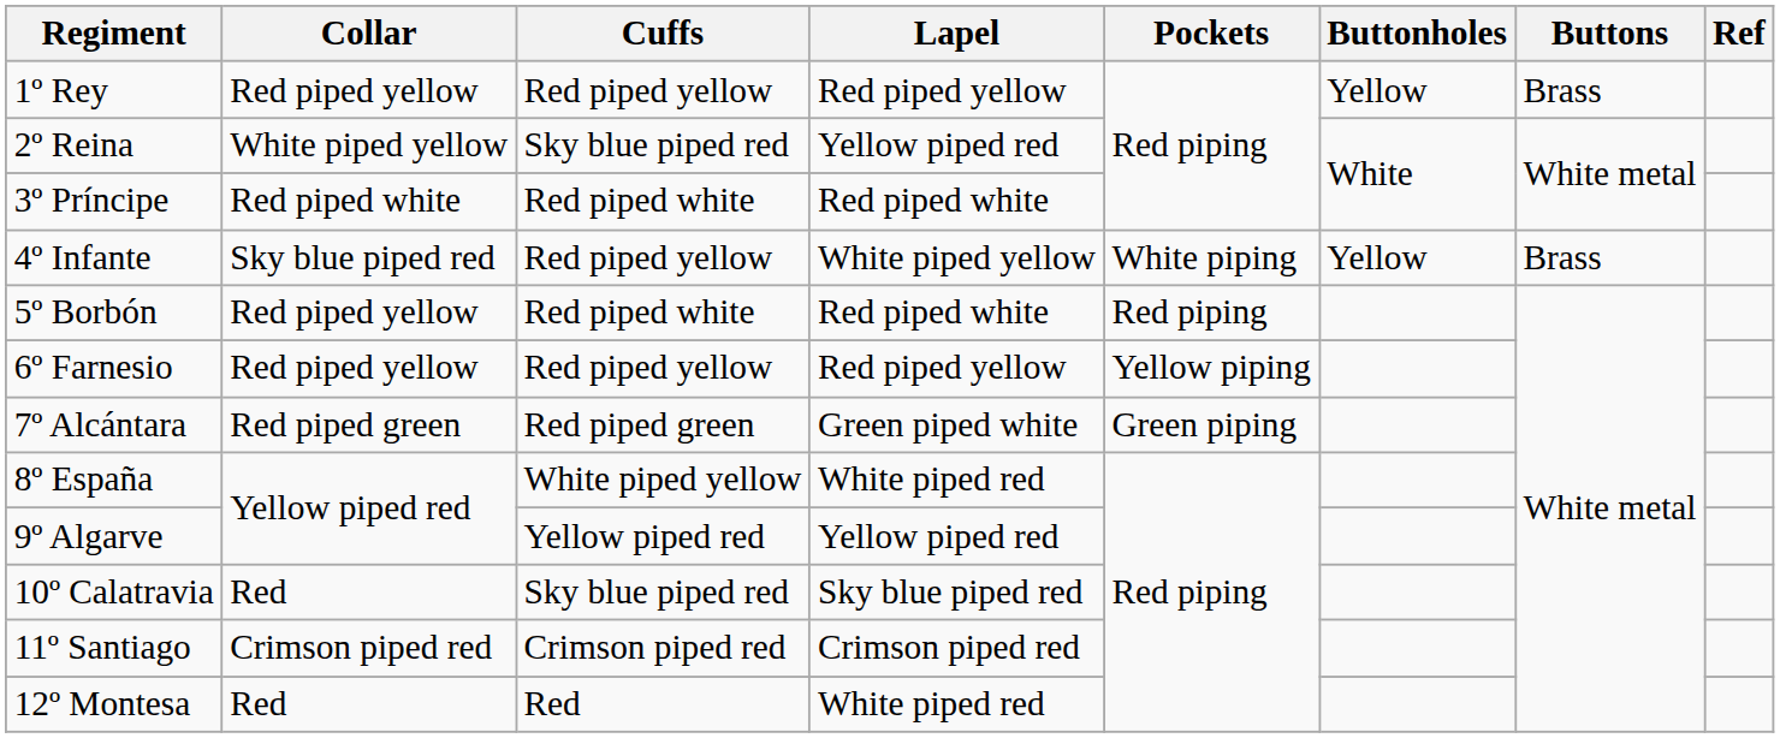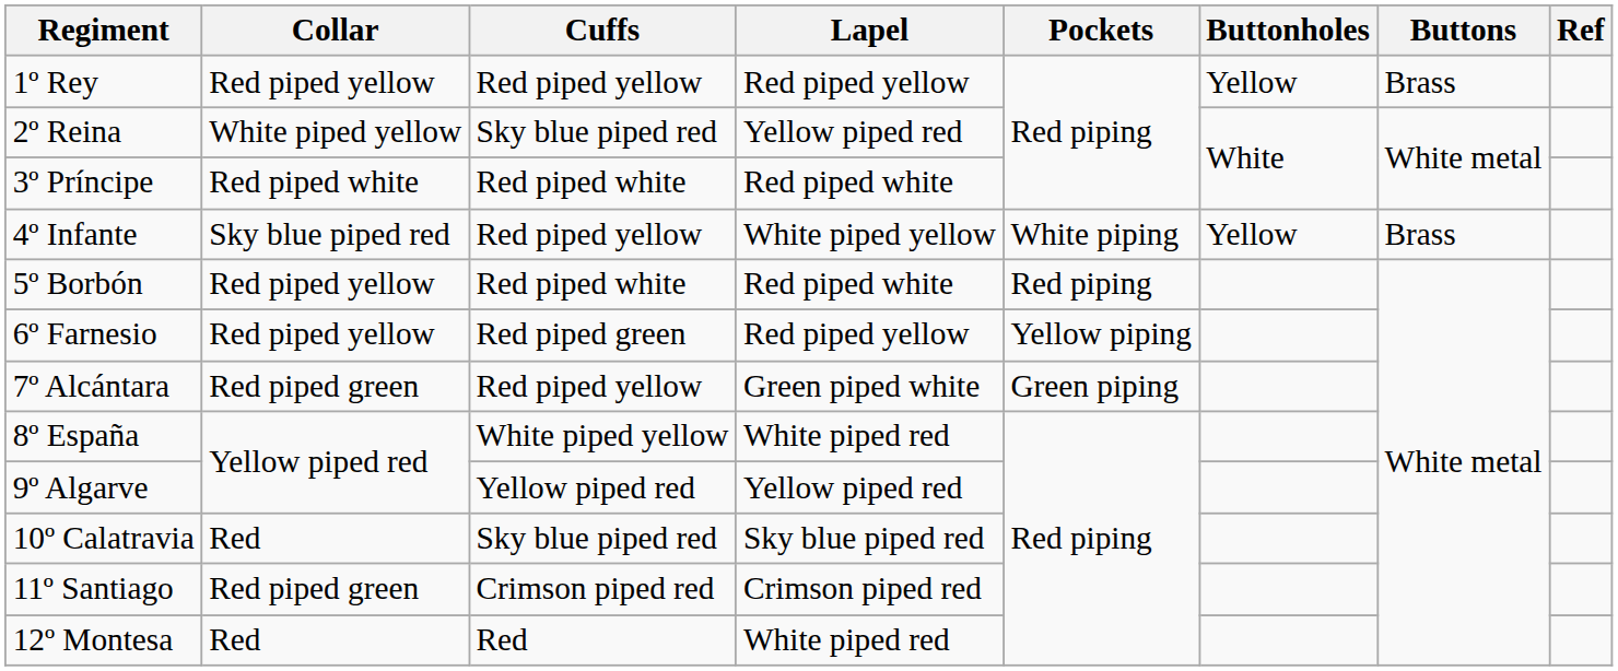 <table class="wikitable sortable">
 <tr>
 <th>Regiment</th>
 <th>Collar</th>
 <th>Cuffs</th>
 <th>Lapel</th>
 <th>Pockets</th>
 <th>Buttonholes</th>
 <th>Buttons</th>
 <th class="unsortable">Ref</th>
 </tr>
 <tr>
 <td>1º Rey</td>
 <td>Red piped yellow</td>
 <td>Red piped yellow</td>
 <td>Red piped yellow</td>
 <td rowspan="3">Red piping</td>
 <td>Yellow</td>
 <td>Brass</td>
 <td></td>
 </tr>
 <tr>
 <td>2º Reina</td>
 <td>White piped yellow</td>
 <td>Sky blue piped red</td>
 <td>Yellow piped red</td>
 <td rowspan="2">White</td>
 <td rowspan="2">White metal</td>
 <td></td>
 </tr>
 <tr>
 <td>3º Príncipe</td>
 <td>Red piped white</td>
 <td>Red piped white</td>
 <td>Red piped white</td>
 <td></td>
 </tr>
 <tr>
 <td>4º Infante</td>
 <td>Sky blue piped red</td>
 <td>Red piped yellow</td>
 <td>White piped yellow</td>
 <td>White piping</td>
 <td>Yellow</td>
 <td>Brass</td>
 <td></td>
 </tr>
 <tr>
 <td>5º Borbón</td>
 <td>Red piped yellow</td>
 <td>Red piped white</td>
 <td>Red piped white</td>
 <td>Red piping</td>
 <td></td>
 <td rowspan="8">White metal</td>
 <td></td>
 </tr>
 <tr>
 <td>6º Farnesio</td>
 <td>Red piped yellow</td>
-<td>Red piped yellow</td>
+<td>Red piped green</td>
 <td>Red piped yellow</td>
 <td>Yellow piping</td>
 <td></td>
 <td></td>
 </tr>
 <tr>
 <td>7º Alcántara</td>
 <td>Red piped green</td>
-<td>Red piped green</td>
+<td>Red piped yellow</td>
 <td>Green piped white</td>
 <td>Green piping</td>
 <td></td>
 <td></td>
 </tr>
 <tr>
 <td>8º España</td>
 <td rowspan="2">Yellow piped red</td>
 <td>White piped yellow</td>
 <td>White piped red</td>
 <td rowspan="5">Red piping</td>
 <td></td>
 <td></td>
 </tr>
 <tr>
 <td>9º Algarve</td>
 <td>Yellow piped red</td>
 <td>Yellow piped red</td>
 <td></td>
 <td></td>
 </tr>
 <tr>
 <td>10º Calatravia</td>
 <td>Red</td>
 <td>Sky blue piped red</td>
 <td>Sky blue piped red</td>
 <td></td>
 <td></td>
 </tr>
 <tr>
 <td>11º Santiago</td>
-<td>Crimson piped red</td>
+<td>Red piped green</td>
 <td>Crimson piped red</td>
 <td>Crimson piped red</td>
 <td></td>
 <td></td>
 </tr>
 <tr>
 <td>12º Montesa</td>
 <td>Red</td>
 <td>Red</td>
 <td>White piped red</td>
 <td></td>
 <td></td>
 </tr>
 </table>
